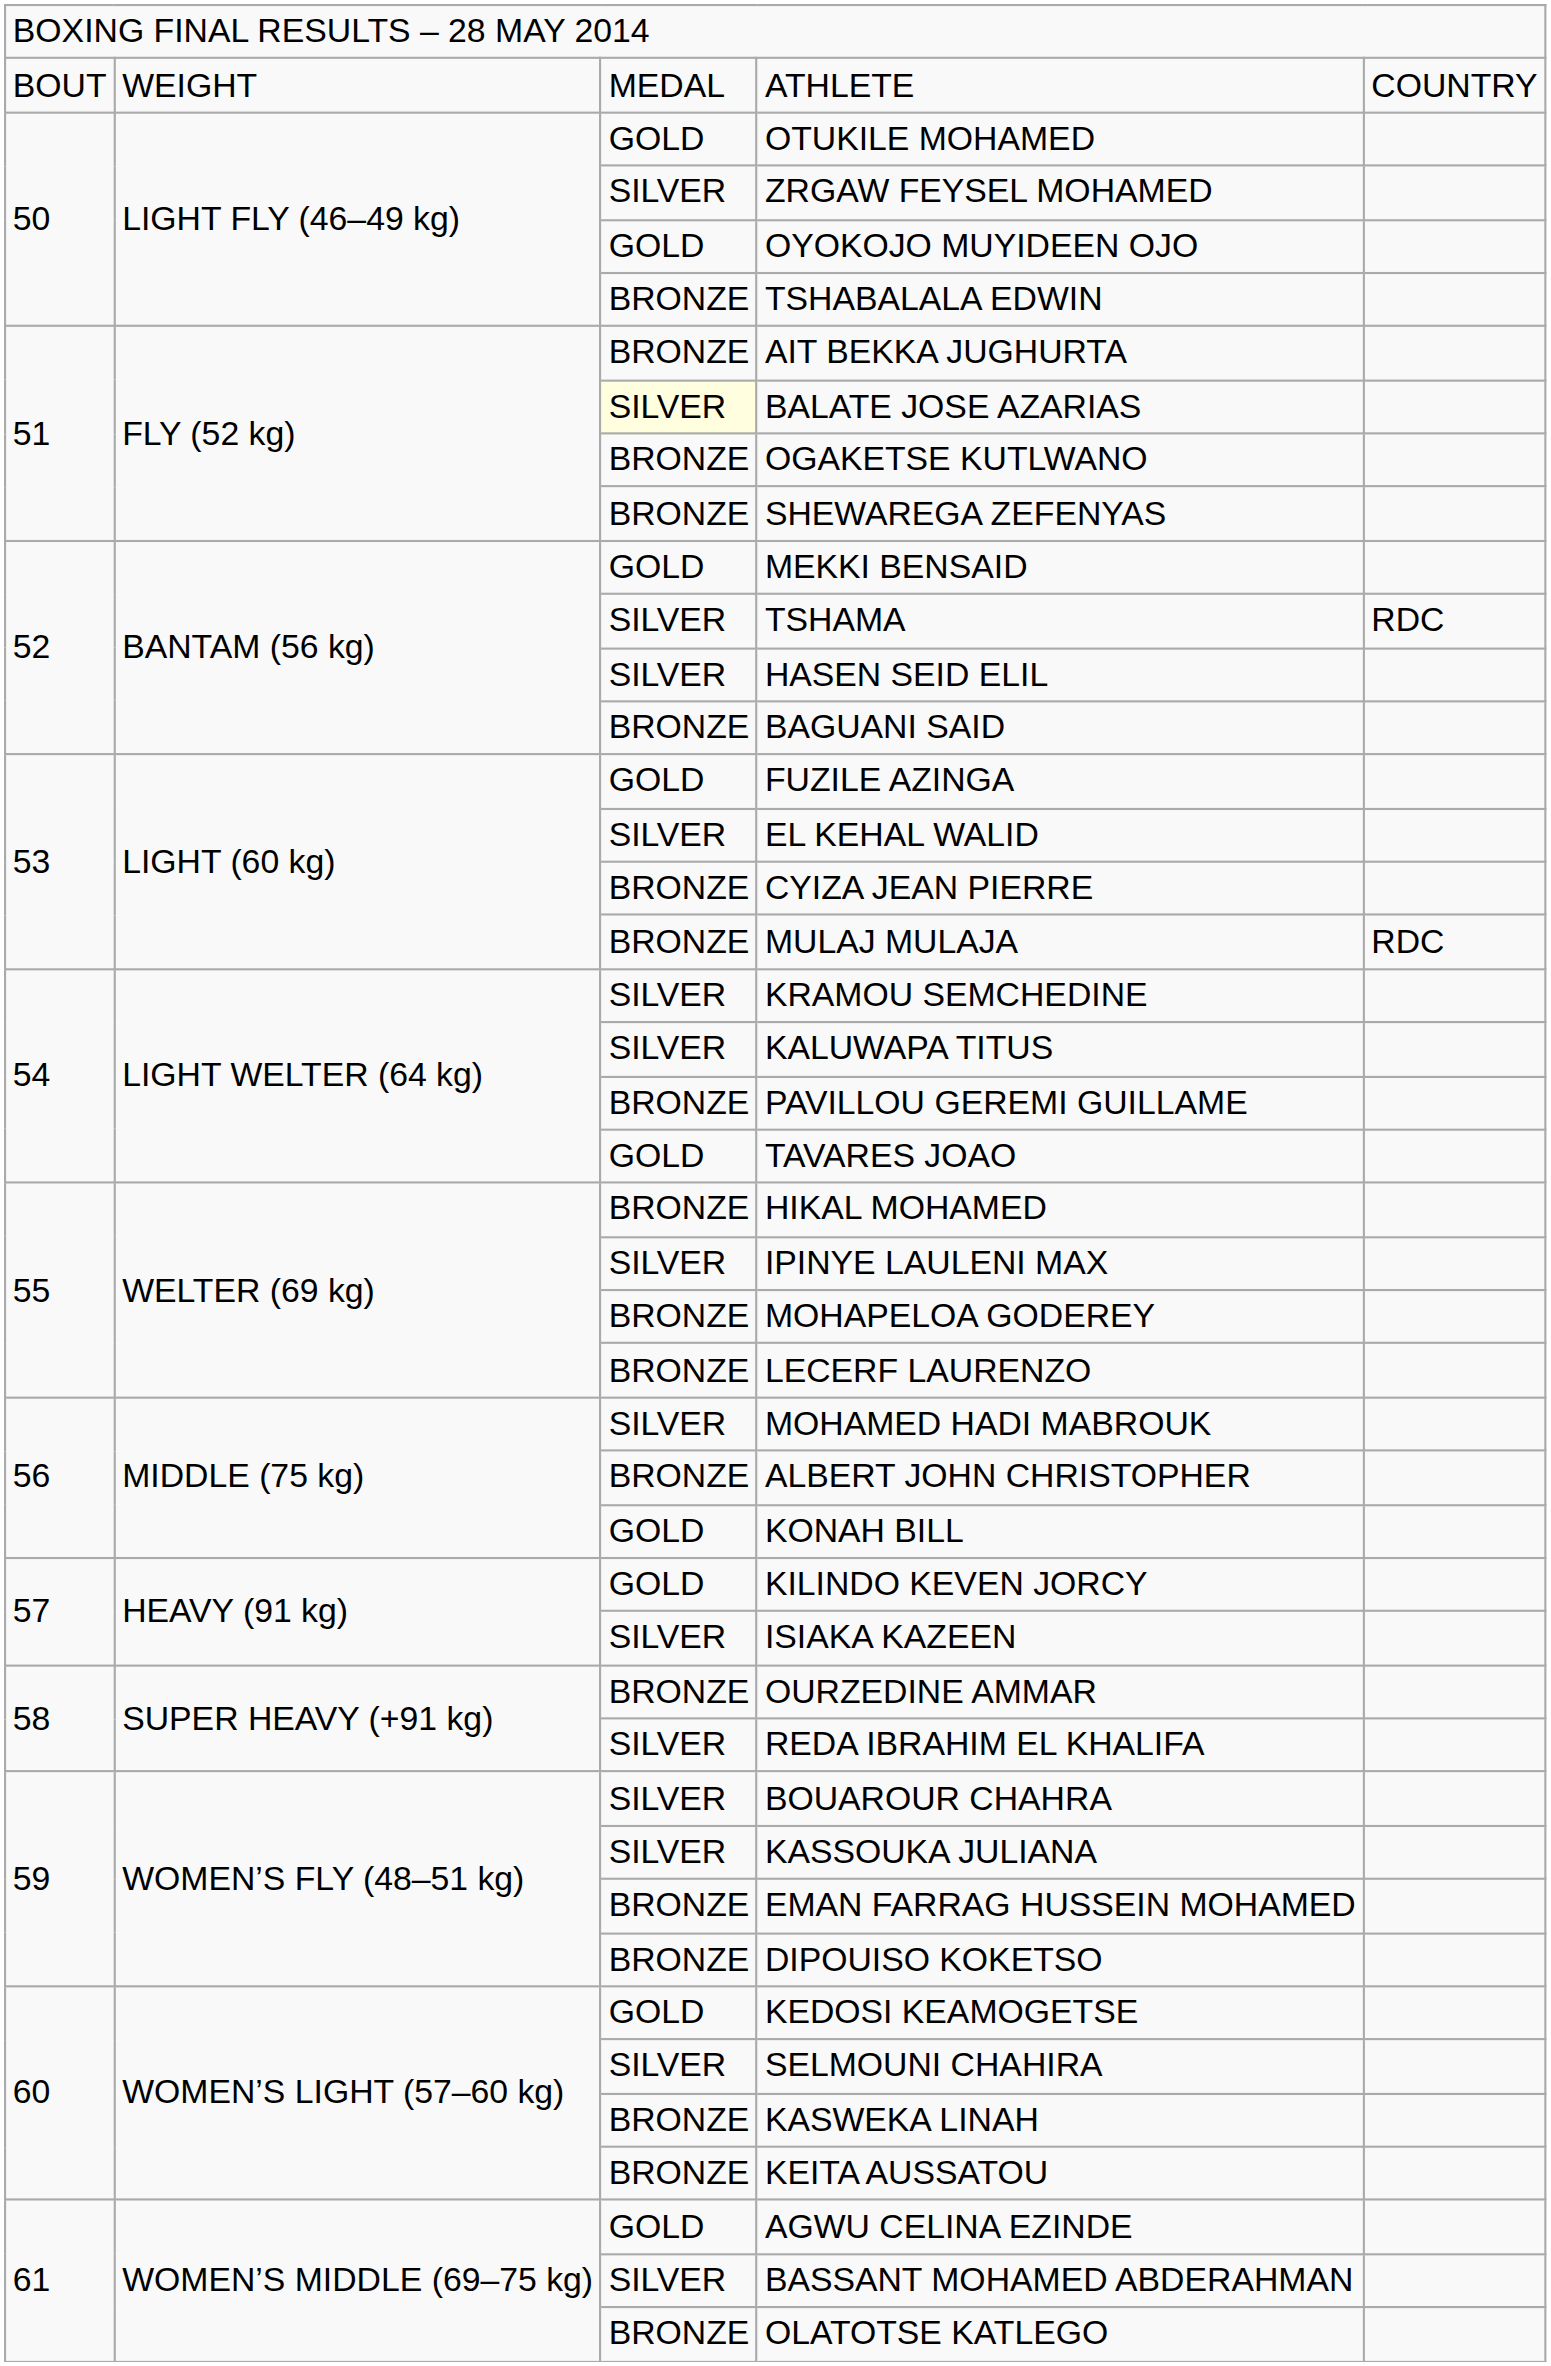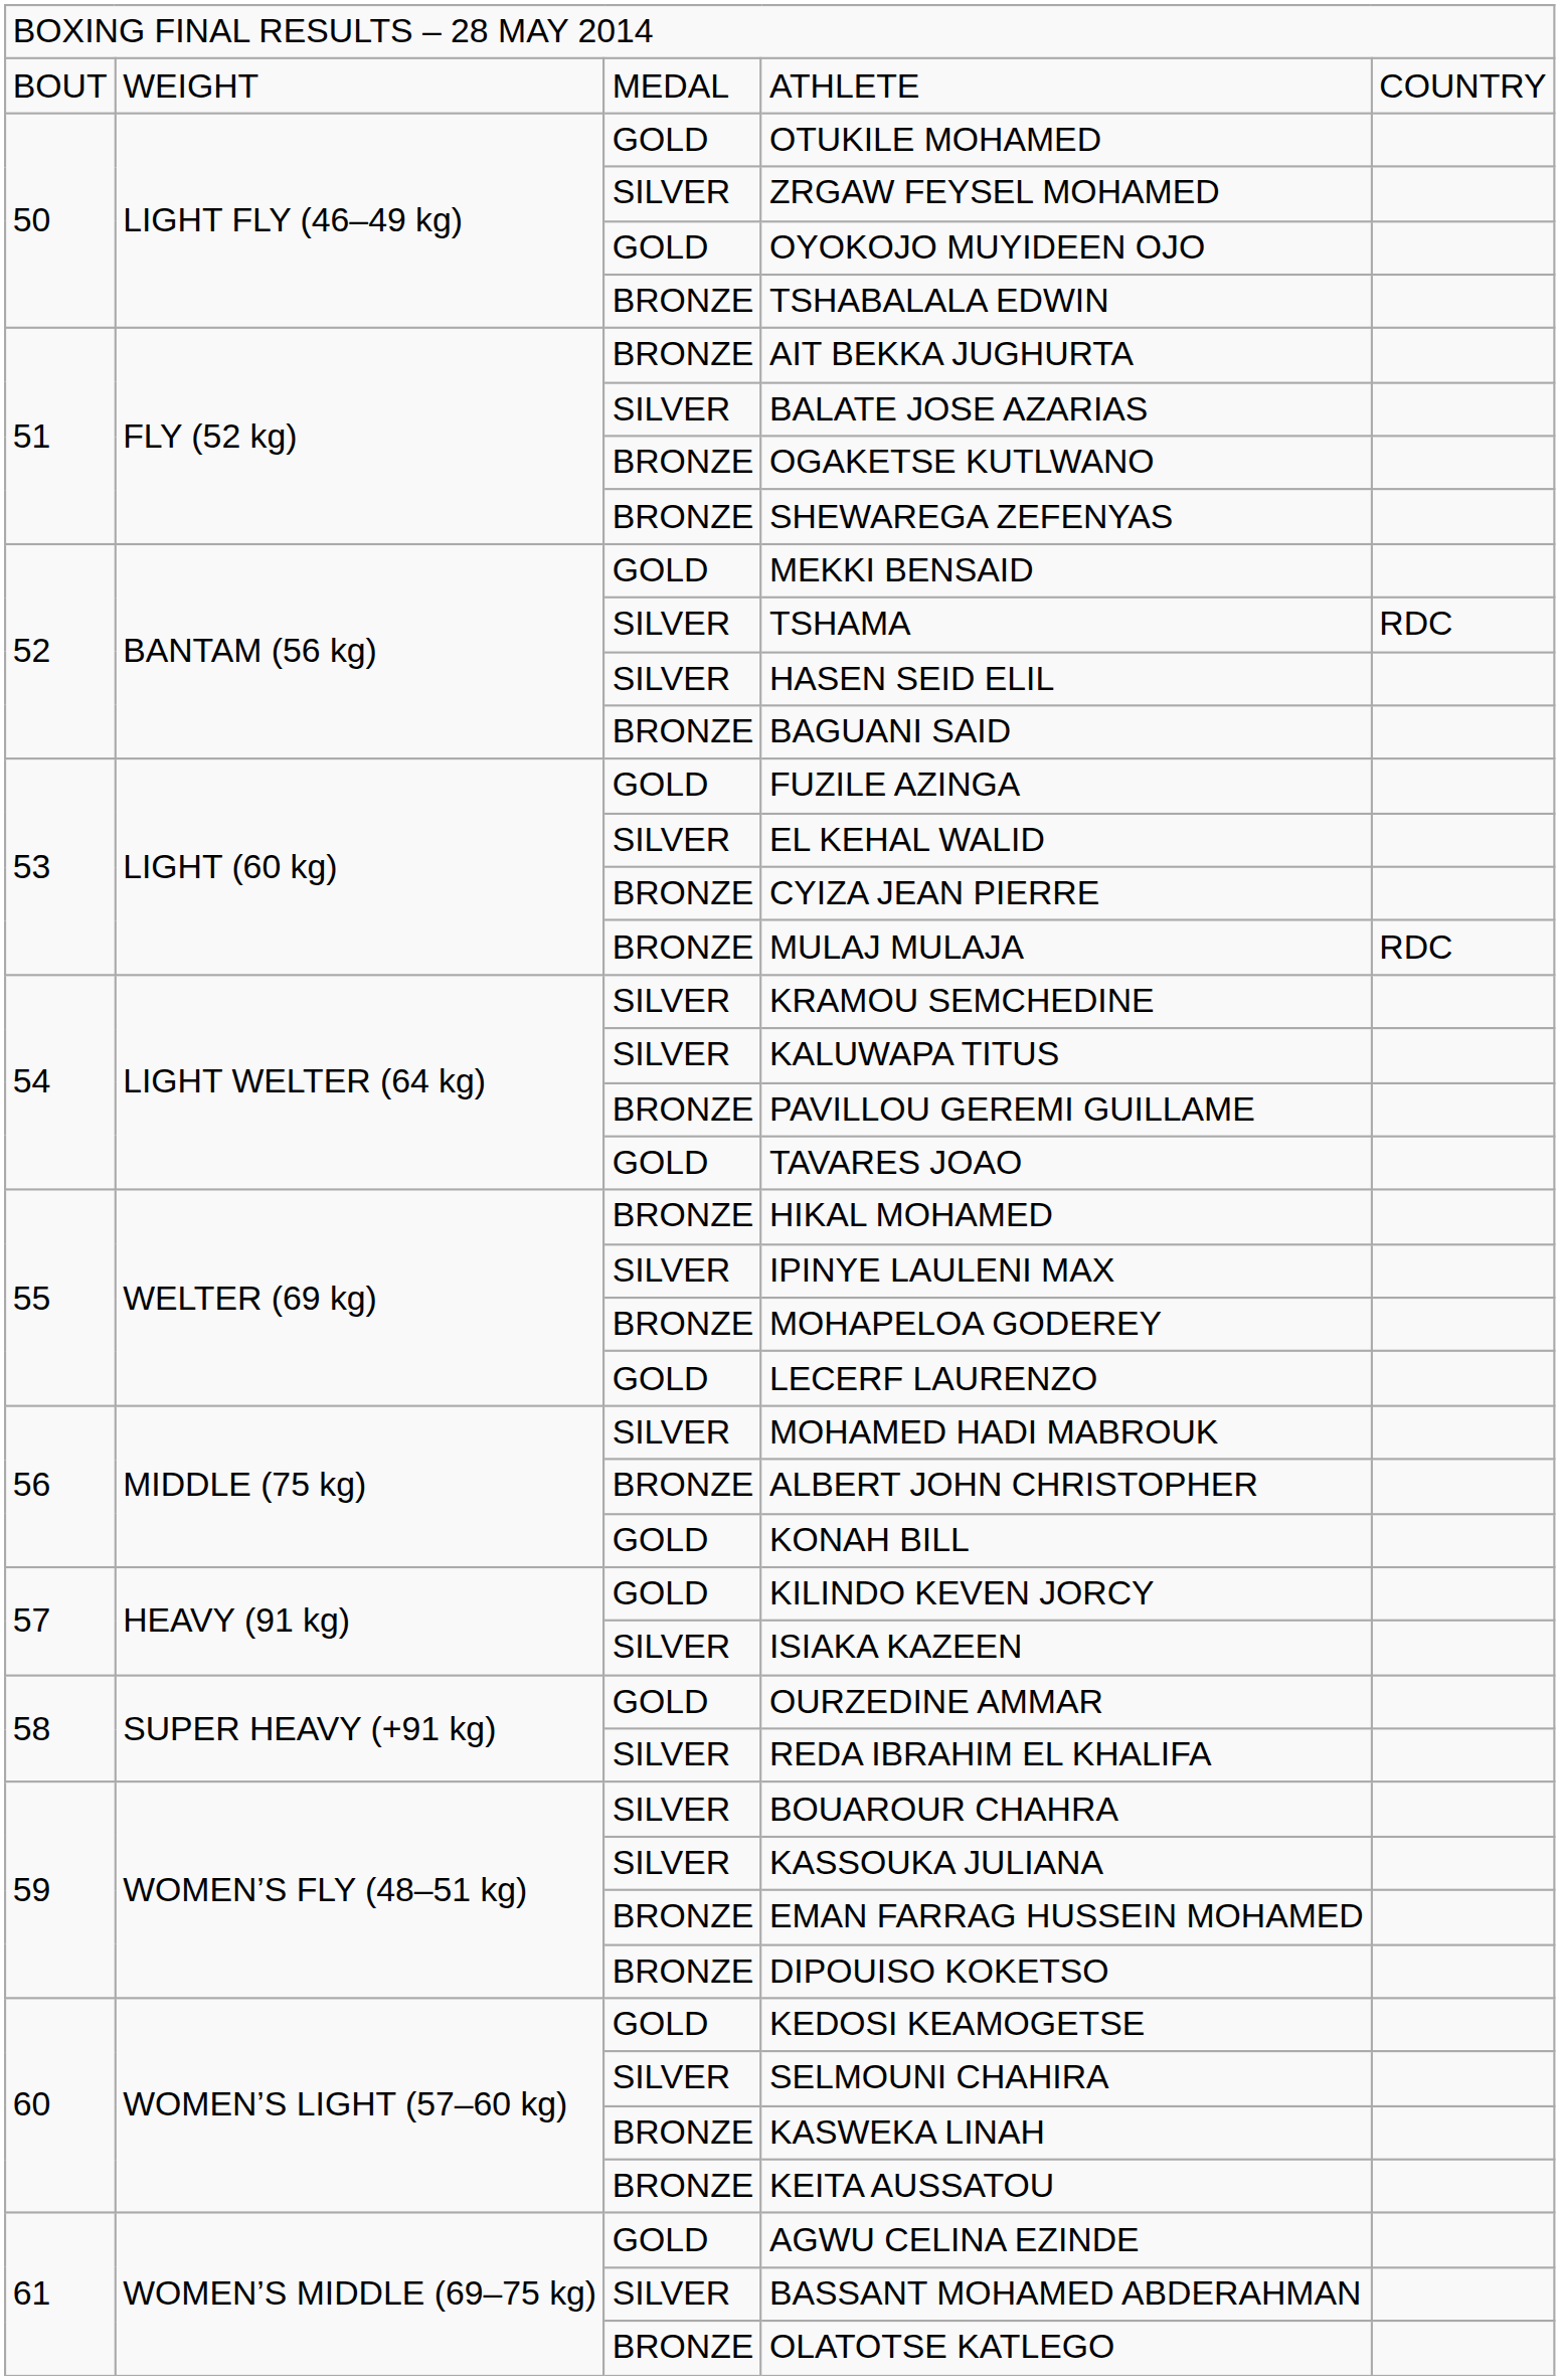 <table class="wikitable">
 <tr>
 <td colspan="5">BOXING FINAL RESULTS – 28 MAY 2014</td>
 </tr>
 <tr>
 <td>BOUT</td>
 <td>WEIGHT</td>
 <td>MEDAL</td>
 <td>ATHLETE</td>
 <td>COUNTRY</td>
 </tr>
 <tr>
 <td rowspan="4">50</td>
 <td rowspan="4">LIGHT FLY (46–49 kg)</td>
 <td>GOLD</td>
 <td>OTUKILE MOHAMED</td>
 <td></td>
 </tr>
 <tr>
 <td>SILVER</td>
 <td>ZRGAW FEYSEL MOHAMED</td>
 <td></td>
 </tr>
 <tr>
 <td>GOLD</td>
 <td>OYOKOJO MUYIDEEN OJO</td>
 <td></td>
 </tr>
 <tr>
 <td>BRONZE</td>
 <td>TSHABALALA EDWIN</td>
 <td></td>
 </tr>
 <tr>
 <td rowspan="4">51</td>
 <td rowspan="4">FLY (52 kg)</td>
 <td>BRONZE</td>
 <td>AIT BEKKA JUGHURTA</td>
 <td></td>
 </tr>
 <tr>
-<td style="background: lightyellow;">SILVER</td>
+<td>SILVER</td>
 <td>BALATE JOSE AZARIAS</td>
 <td></td>
 </tr>
 <tr>
 <td>BRONZE</td>
 <td>OGAKETSE KUTLWANO</td>
 <td></td>
 </tr>
 <tr>
 <td>BRONZE</td>
 <td>SHEWAREGA ZEFENYAS</td>
 <td></td>
 </tr>
 <tr>
 <td rowspan="4">52</td>
 <td rowspan="4">BANTAM (56 kg)</td>
 <td>GOLD</td>
 <td>MEKKI BENSAID</td>
 <td></td>
 </tr>
 <tr>
 <td>SILVER</td>
 <td>TSHAMA</td>
 <td>RDC</td>
 </tr>
 <tr>
 <td>SILVER</td>
 <td>HASEN SEID ELIL</td>
 <td></td>
 </tr>
 <tr>
 <td>BRONZE</td>
 <td>BAGUANI SAID</td>
 <td></td>
 </tr>
 <tr>
 <td rowspan="4">53</td>
 <td rowspan="4">LIGHT (60 kg)</td>
 <td>GOLD</td>
 <td>FUZILE AZINGA</td>
 <td></td>
 </tr>
 <tr>
 <td>SILVER</td>
 <td>EL KEHAL WALID</td>
 <td></td>
 </tr>
 <tr>
 <td>BRONZE</td>
 <td>CYIZA JEAN PIERRE</td>
 <td></td>
 </tr>
 <tr>
 <td>BRONZE</td>
 <td>MULAJ MULAJA</td>
 <td>RDC</td>
 </tr>
 <tr>
 <td rowspan="4">54</td>
 <td rowspan="4">LIGHT WELTER (64 kg)</td>
 <td>SILVER</td>
 <td>KRAMOU SEMCHEDINE</td>
 <td></td>
 </tr>
 <tr>
 <td>SILVER</td>
 <td>KALUWAPA TITUS</td>
 <td></td>
 </tr>
 <tr>
 <td>BRONZE</td>
 <td>PAVILLOU GEREMI GUILLAME</td>
 <td></td>
 </tr>
 <tr>
 <td>GOLD</td>
 <td>TAVARES JOAO</td>
 <td></td>
 </tr>
 <tr>
 <td rowspan="4">55</td>
 <td rowspan="4">WELTER (69 kg)</td>
 <td>BRONZE</td>
 <td>HIKAL MOHAMED</td>
 <td></td>
 </tr>
 <tr>
 <td>SILVER</td>
 <td>IPINYE LAULENI MAX</td>
 <td></td>
 </tr>
 <tr>
 <td>BRONZE</td>
 <td>MOHAPELOA GODEREY</td>
 <td></td>
 </tr>
 <tr>
-<td>BRONZE</td>
+<td>GOLD</td>
 <td>LECERF LAURENZO</td>
 <td></td>
 </tr>
 <tr>
 <td rowspan="3">56</td>
 <td rowspan="3">MIDDLE (75 kg)</td>
 <td>SILVER</td>
 <td>MOHAMED HADI MABROUK</td>
 <td></td>
 </tr>
 <tr>
 <td>BRONZE</td>
 <td>ALBERT JOHN CHRISTOPHER</td>
 <td></td>
 </tr>
 <tr>
 <td>GOLD</td>
 <td>KONAH BILL</td>
 <td></td>
 </tr>
 <tr>
 <td rowspan="2">57</td>
 <td rowspan="2">HEAVY (91 kg)</td>
 <td>GOLD</td>
 <td>KILINDO KEVEN JORCY</td>
 <td></td>
 </tr>
 <tr>
 <td>SILVER</td>
 <td>ISIAKA KAZEEN</td>
 <td></td>
 </tr>
 <tr>
 <td rowspan="2">58</td>
 <td rowspan="2">SUPER HEAVY (+91 kg)</td>
-<td>BRONZE</td>
+<td>GOLD</td>
 <td>OURZEDINE AMMAR</td>
 <td></td>
 </tr>
 <tr>
 <td>SILVER</td>
 <td>REDA IBRAHIM EL KHALIFA</td>
 <td></td>
 </tr>
 <tr>
 <td rowspan="4">59</td>
 <td rowspan="4">WOMEN’S FLY (48–51 kg)</td>
 <td>SILVER</td>
 <td>BOUAROUR CHAHRA</td>
 <td></td>
 </tr>
 <tr>
 <td>SILVER</td>
 <td>KASSOUKA JULIANA</td>
 <td></td>
 </tr>
 <tr>
 <td>BRONZE</td>
 <td>EMAN FARRAG HUSSEIN MOHAMED</td>
 <td></td>
 </tr>
 <tr>
 <td>BRONZE</td>
 <td>DIPOUISO KOKETSO</td>
 <td></td>
 </tr>
 <tr>
 <td rowspan="4">60</td>
 <td rowspan="4">WOMEN’S LIGHT (57–60 kg)</td>
 <td>GOLD</td>
 <td>KEDOSI KEAMOGETSE</td>
 <td></td>
 </tr>
 <tr>
 <td>SILVER</td>
 <td>SELMOUNI CHAHIRA</td>
 <td></td>
 </tr>
 <tr>
 <td>BRONZE</td>
 <td>KASWEKA LINAH</td>
 <td></td>
 </tr>
 <tr>
 <td>BRONZE</td>
 <td>KEITA AUSSATOU</td>
 <td></td>
 </tr>
 <tr>
 <td rowspan="3">61</td>
 <td rowspan="3">WOMEN’S MIDDLE (69–75 kg)</td>
 <td>GOLD</td>
 <td>AGWU CELINA EZINDE</td>
 <td></td>
 </tr>
 <tr>
 <td>SILVER</td>
 <td>BASSANT MOHAMED ABDERAHMAN</td>
 <td></td>
 </tr>
 <tr>
 <td>BRONZE</td>
 <td>OLATOTSE KATLEGO</td>
 <td></td>
 </tr>
 </table>
